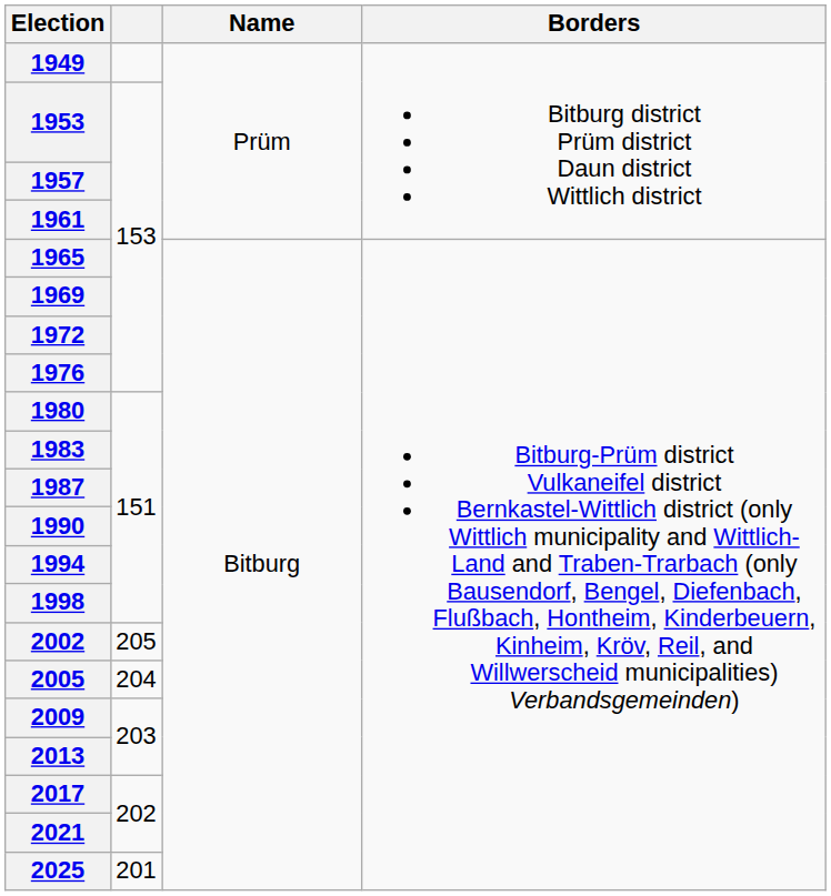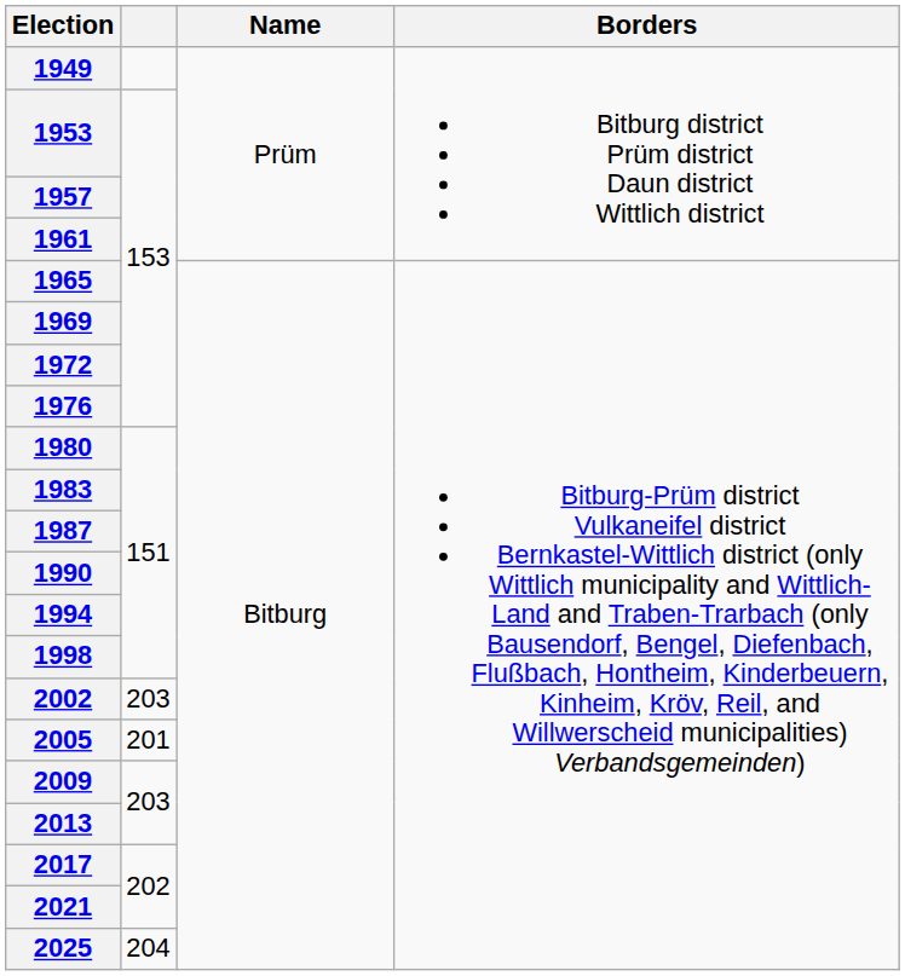 <table class=wikitable style="text-align:center">
 <tr>
 <th>Election</th>
 <th></th>
 <th width=125px>Name</th>
 <th width=300px>Borders</th>
 </tr>
 <tr>
 <th><a href='#'>1949</a></th>
 <td></td>
 <td rowspan=4>Prüm</td>
 <td rowspan=4><br><ul><li>Bitburg district</li><li>Prüm district</li><li>Daun district</li><li>Wittlich district</li></ul></td>
 </tr>
 <tr>
 <th><a href='#'>1953</a></th>
 <td rowspan=7>153</td>
 </tr>
 <tr>
 <th><a href='#'>1957</a></th>
 </tr>
 <tr>
 <th><a href='#'>1961</a></th>
 </tr>
 <tr>
 <th><a href='#'>1965</a></th>
 <td rowspan=17>Bitburg</td>
 <td rowspan=17><br><ul><li><a href='#'>Bitburg-Prüm</a> district</li><li><a href='#'>Vulkaneifel</a> district</li><li><a href='#'>Bernkastel-Wittlich</a> district (only <a href='#'>Wittlich</a> municipality and <a href='#'>Wittlich-Land</a> and <a href='#'>Traben-Trarbach</a> (only <a href='#'>Bausendorf</a>, <a href='#'>Bengel</a>, <a href='#'>Diefenbach</a>, <a href='#'>Flußbach</a>, <a href='#'>Hontheim</a>, <a href='#'>Kinderbeuern</a>, <a href='#'>Kinheim</a>, <a href='#'>Kröv</a>, <a href='#'>Reil</a>, and <a href='#'>Willwerscheid</a> municipalities) <em>Verbandsgemeinden</em>)</li></ul></td>
 </tr>
 <tr>
 <th><a href='#'>1969</a></th>
 </tr>
 <tr>
 <th><a href='#'>1972</a></th>
 </tr>
 <tr>
 <th><a href='#'>1976</a></th>
 </tr>
 <tr>
 <th><a href='#'>1980</a></th>
 <td rowspan=6>151</td>
 </tr>
 <tr>
 <th><a href='#'>1983</a></th>
 </tr>
 <tr>
 <th><a href='#'>1987</a></th>
 </tr>
 <tr>
 <th><a href='#'>1990</a></th>
 </tr>
 <tr>
 <th><a href='#'>1994</a></th>
 </tr>
 <tr>
 <th><a href='#'>1998</a></th>
 </tr>
 <tr>
 <th><a href='#'>2002</a></th>
-<td>205</td>
+<td>203</td>
 </tr>
 <tr>
 <th><a href='#'>2005</a></th>
-<td>204</td>
+<td>201</td>
 </tr>
 <tr>
 <th><a href='#'>2009</a></th>
 <td rowspan=2>203</td>
 </tr>
 <tr>
 <th><a href='#'>2013</a></th>
 </tr>
 <tr>
 <th><a href='#'>2017</a></th>
 <td rowspan=2>202</td>
 </tr>
 <tr>
 <th><a href='#'>2021</a></th>
 </tr>
 <tr>
 <th><a href='#'>2025</a></th>
-<td>201</td>
+<td>204</td>
 </tr>
 </table>
